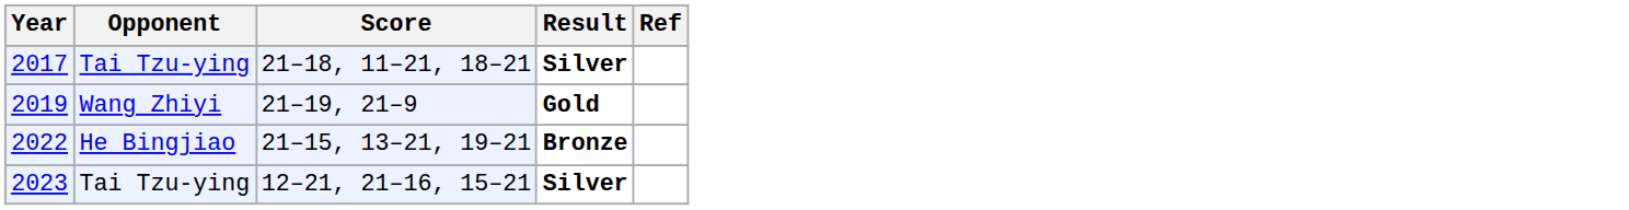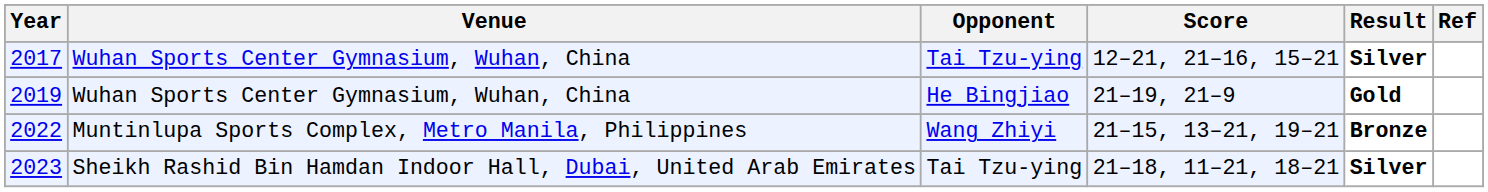 <table class="sortable wikitable" style="font-size: 90%">
 <tr>
 <th>Year</th>
+<th>Venue</th>
 <th>Opponent</th>
 <th>Score</th>
 <th>Result</th>
 <th>Ref</th>
 </tr>
 <tr style="background:#ECF2FF">
 <td align="center"><a href='#'>2017</a></td>
+<td align="left"><a href='#'>Wuhan Sports Center Gymnasium</a>, <a href='#'>Wuhan</a>, China</td>
 <td align="left"> <a href='#'>Tai Tzu-ying</a></td>
-<td align="left">21–18, 11–21, 18–21</td>
+<td align="left">12–21, 21–16, 15–21</td>
 <td style="text-align:left; background:white"> <strong>Silver</strong></td>
 <td style="text-align:center; background:white"></td>
 </tr>
 <tr style="background:#ECF2FF">
 <td align="center"><a href='#'>2019</a></td>
-<td align="left"> <a href='#'>Wang Zhiyi</a></td>
+<td align="left">Wuhan Sports Center Gymnasium, Wuhan, China</td>
+<td align="left"> <a href='#'>He Bingjiao</a></td>
 <td align="left">21–19, 21–9</td>
 <td style="text-align:left; background:white"> <strong>Gold</strong></td>
 <td style="text-align:center; background:white"></td>
 </tr>
 <tr style="background:#ECF2FF">
 <td align="center"><a href='#'>2022</a></td>
-<td align="left"> <a href='#'>He Bingjiao</a></td>
+<td align="left">Muntinlupa Sports Complex, <a href='#'>Metro Manila</a>, Philippines</td>
+<td align="left"> <a href='#'>Wang Zhiyi</a></td>
 <td align="left">21–15, 13–21, 19–21</td>
 <td style="text-align:left; background:white"> <strong>Bronze</strong></td>
 <td style="text-align:center; background:white"></td>
 </tr>
 <tr style="background:#ECF2FF">
 <td align="center"><a href='#'>2023</a></td>
+<td align="left">Sheikh Rashid Bin Hamdan Indoor Hall, <a href='#'>Dubai</a>, United Arab Emirates</td>
 <td align="left"> Tai Tzu-ying</td>
-<td align="left">12–21, 21–16, 15–21</td>
+<td align="left">21–18, 11–21, 18–21</td>
 <td style="text-align:left; background:white"> <strong>Silver</strong></td>
 <td style="text-align:center; background:white"></td>
 </tr>
 </table>
